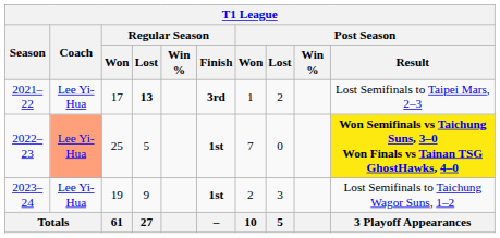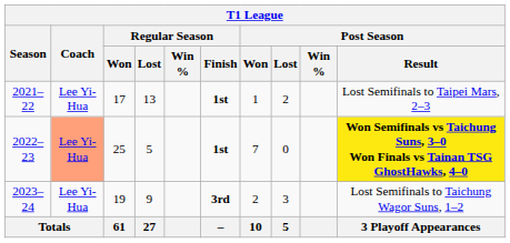 <table class="wikitable" style="font-size: 95%; text-align:center;">
 <tr>
 <th colspan="10"><a href='#'>T1 League</a></th>
 </tr>
 <tr>
 <th rowspan="2">Season</th>
 <th rowspan="2">Coach</th>
 <th colspan="4">Regular Season</th>
 <th colspan="4">Post Season</th>
 </tr>
 <tr>
 <th>Won</th>
 <th>Lost</th>
 <th>Win %</th>
 <th>Finish</th>
 <th>Won</th>
 <th>Lost</th>
 <th>Win %</th>
 <th>Result</th>
 </tr>
 <tr>
 <td><a href='#'>2021–22</a></td>
 <td><a href='#'>Lee Yi-Hua</a></td>
 <td>17</td>
-<td><strong>13</strong></td>
+<td>13</td>
 <td></td>
-<td><strong>3rd</strong></td>
+<td><strong>1st</strong></td>
 <td>1</td>
 <td>2</td>
 <td></td>
 <td>Lost Semifinals to <a href='#'>Taipei Mars</a>, <a href='#'>2–3</a></td>
 </tr>
 <tr>
 <td><a href='#'>2022–23</a></td>
 <td style="background: lightsalmon;"><a href='#'>Lee Yi-Hua</a></td>
 <td>25</td>
 <td>5</td>
 <td></td>
 <td><strong>1st</strong></td>
 <td>7</td>
 <td>0</td>
 <td></td>
 <td style="background-color: #FDE910"><strong>Won Semifinals vs <a href='#'>Taichung Suns</a>, <a href='#'>3–0</a></strong><br><strong>Won Finals vs <a href='#'>Tainan TSG GhostHawks</a>, <a href='#'>4–0</a></strong></td>
 </tr>
 <tr>
 <td><a href='#'>2023–24</a></td>
 <td><a href='#'>Lee Yi-Hua</a></td>
 <td>19</td>
 <td>9</td>
 <td></td>
-<td><strong>1st</strong></td>
+<td><strong>3rd</strong></td>
 <td>2</td>
 <td>3</td>
 <td></td>
 <td>Lost Semifinals to <a href='#'>Taichung Wagor Suns</a>, <a href='#'>1–2</a></td>
 </tr>
 <tr>
 <th colspan="2">Totals</th>
 <th>61</th>
 <th>27</th>
 <th></th>
 <th>–</th>
 <th>10</th>
 <th>5</th>
 <th></th>
 <th>3 Playoff Appearances</th>
 </tr>
 </table>
